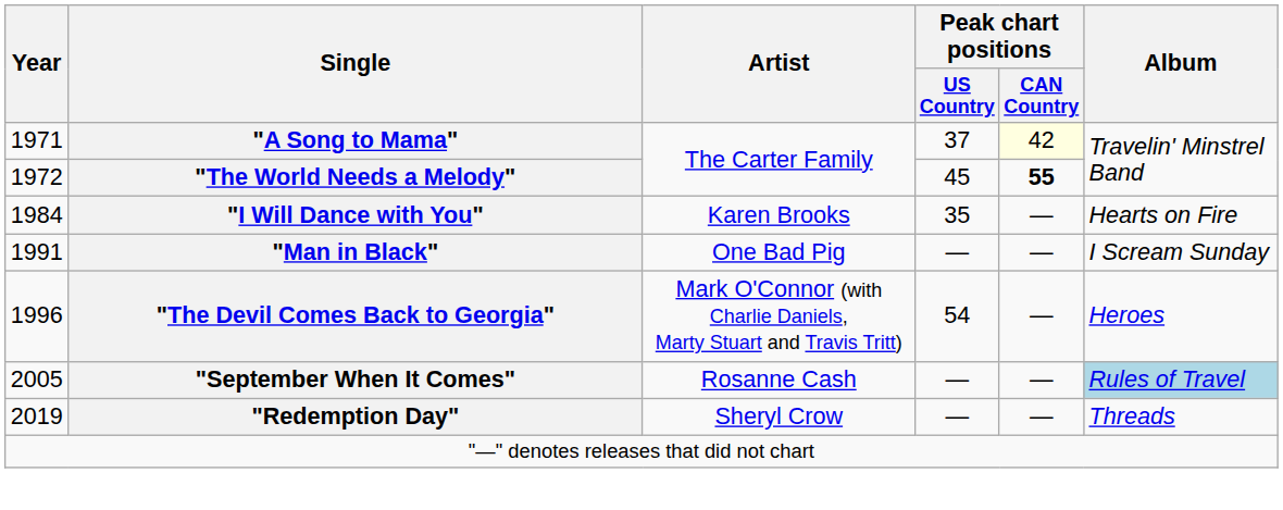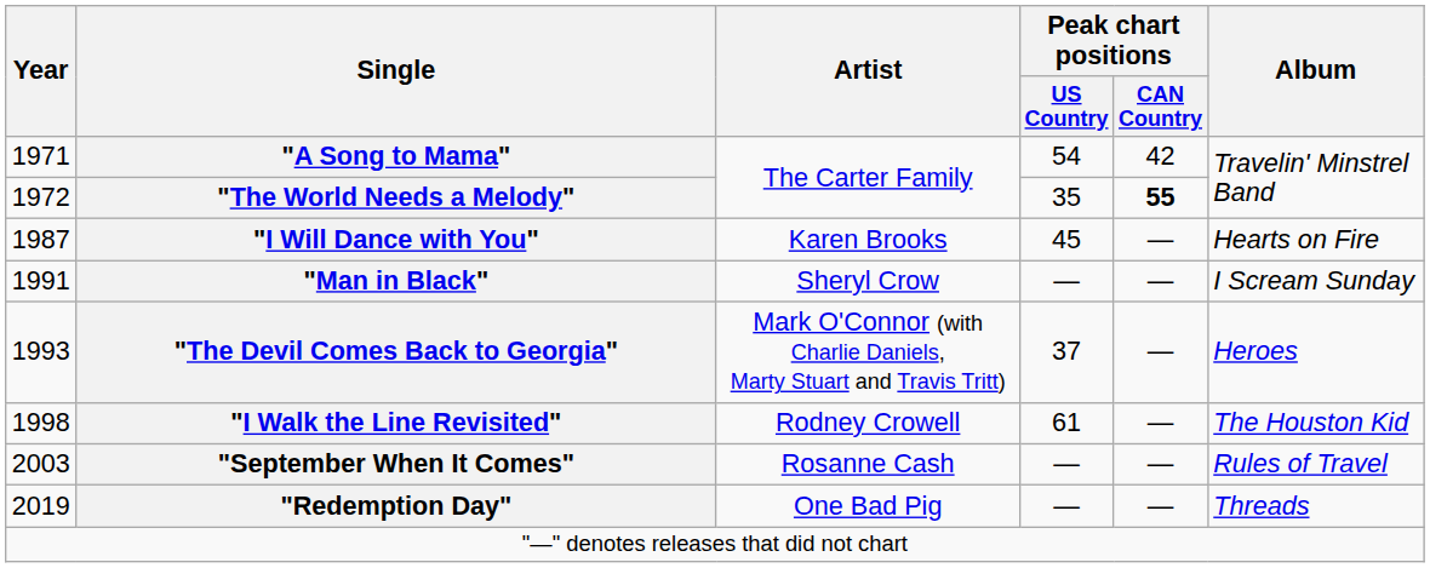 <table class="wikitable plainrowheaders" style="text-align:center;">
 <tr>
 <th rowspan="2">Year</th>
 <th rowspan="2" style="width:24em;">Single</th>
 <th rowspan="2">Artist</th>
 <th colspan="2">Peak chart<br>positions</th>
 <th rowspan="2">Album</th>
 </tr>
 <tr style="font-size:smaller;">
 <th width="45"><a href='#'>US Country</a><br></th>
 <th width="45"><a href='#'>CAN Country</a></th>
 </tr>
 <tr>
 <td>1971</td>
 <th scope="row">"<a href='#'>A Song to Mama</a>"</th>
 <td rowspan="2"><a href='#'>The Carter Family</a></td>
-<td>37</td>
-<td style="background: lightyellow;">42</td>
+<td>54</td>
+<td>42</td>
 <td align="left" rowspan="2"><em>Travelin' Minstrel Band</em></td>
 </tr>
 <tr>
 <td>1972</td>
 <th scope="row">"<a href='#'>The World Needs a Melody</a>"</th>
-<td>45</td>
+<td>35</td>
 <td><strong>55</strong></td>
 </tr>
 <tr>
-<td>1984</td>
+<td>1987</td>
 <th scope="row">"<a href='#'>I Will Dance with You</a>"</th>
 <td><a href='#'>Karen Brooks</a></td>
-<td>35</td>
+<td>45</td>
 <td>—</td>
 <td align="left"><em>Hearts on Fire</em></td>
 </tr>
 <tr>
 <td>1991</td>
 <th scope="row">"<a href='#'>Man in Black</a>"</th>
-<td><a href='#'>One Bad Pig</a></td>
+<td><a href='#'>Sheryl Crow</a></td>
 <td>—</td>
 <td>—</td>
 <td align="left"><em>I Scream Sunday</em></td>
 </tr>
 <tr>
-<td>1996</td>
+<td>1993</td>
 <th scope="row">"<a href='#'>The Devil Comes Back to Georgia</a>"</th>
 <td><a href='#'>Mark O'Connor</a> <small>(with <a href='#'>Charlie Daniels</a>,<br><a href='#'>Marty Stuart</a> and <a href='#'>Travis Tritt</a>)</small></td>
-<td>54</td>
+<td>37</td>
 <td>—</td>
 <td align="left"><em><a href='#'>Heroes</a></em></td>
 </tr>
 <tr>
-<td>2005</td>
+<td>1998</td>
+<th scope="row">"<a href='#'>I Walk the Line Revisited</a>"</th>
+<td><a href='#'>Rodney Crowell</a></td>
+<td>61</td>
+<td>—</td>
+<td align="left"><em><a href='#'>The Houston Kid</a></em></td>
+</tr>
+<tr>
+<td>2003</td>
 <th scope="row">"September When It Comes"</th>
 <td><a href='#'>Rosanne Cash</a></td>
 <td>—</td>
 <td>—</td>
-<td align="left" style="background: lightblue;"><em><a href='#'>Rules of Travel</a></em></td>
+<td align="left"><em><a href='#'>Rules of Travel</a></em></td>
 </tr>
 <tr>
 <td>2019</td>
 <th scope="row">"Redemption Day"</th>
-<td><a href='#'>Sheryl Crow</a></td>
+<td><a href='#'>One Bad Pig</a></td>
 <td>—</td>
 <td>—</td>
 <td align="left"><em><a href='#'>Threads</a></em></td>
 </tr>
 <tr>
 <td colspan="6" style="font-size:85%">"—" denotes releases that did not chart</td>
 </tr>
 </table>
